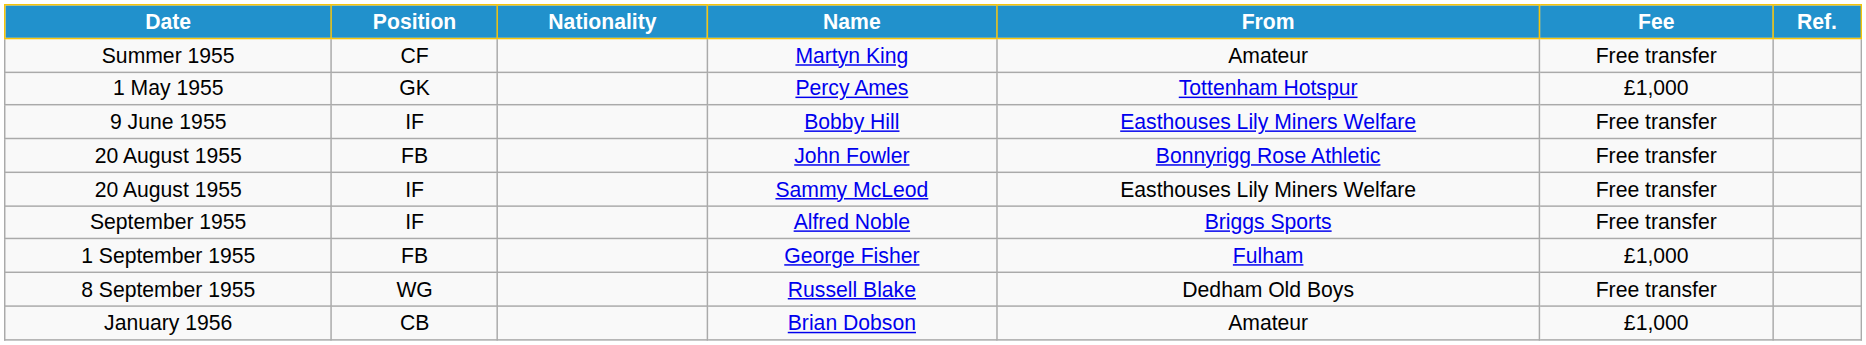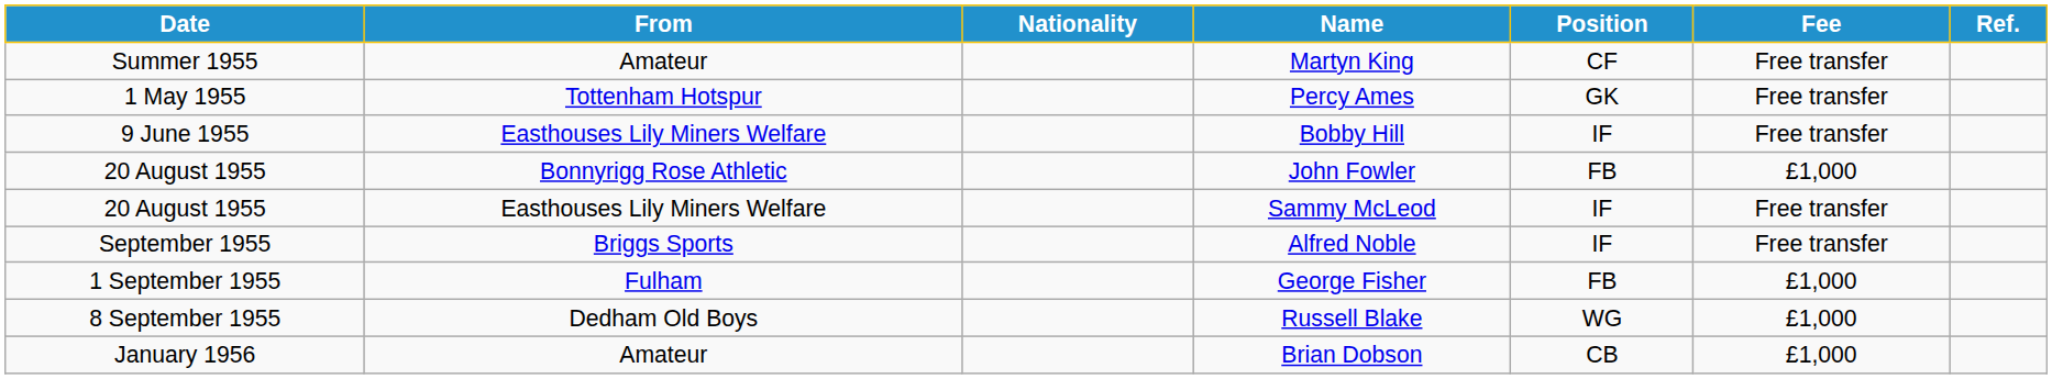 <table class="wikitable" style="text-align:center; font-size:90%; width:100%;">
 <tr>
 <th style="background:#2191CC; color:white; border:1px solid #F7C408; text-align:center;">Date</th>
-<th style="background:#2191CC; color:white; border:1px solid #F7C408; text-align:center;">Position</th>
+<th style="background:#2191CC; color:white; border:1px solid #F7C408; text-align:center;">From</th>
 <th style="background:#2191CC; color:white; border:1px solid #F7C408; text-align:center;">Nationality</th>
 <th style="background:#2191CC; color:white; border:1px solid #F7C408; text-align:center;">Name</th>
-<th style="background:#2191CC; color:white; border:1px solid #F7C408; text-align:center;">From</th>
+<th style="background:#2191CC; color:white; border:1px solid #F7C408; text-align:center;">Position</th>
 <th style="background:#2191CC; color:white; border:1px solid #F7C408; text-align:center;">Fee</th>
 <th style="background:#2191CC; color:white; border:1px solid #F7C408; text-align:center;">Ref.</th>
 </tr>
 <tr>
 <td>Summer 1955</td>
-<td>CF</td>
+<td>Amateur</td>
 <td></td>
 <td><a href='#'>Martyn King</a></td>
-<td>Amateur</td>
+<td>CF</td>
 <td>Free transfer</td>
 <td></td>
 </tr>
 <tr>
 <td>1 May 1955</td>
-<td>GK</td>
+<td> <a href='#'>Tottenham Hotspur</a></td>
 <td></td>
 <td><a href='#'>Percy Ames</a></td>
-<td> <a href='#'>Tottenham Hotspur</a></td>
-<td>£1,000</td>
+<td>GK</td>
+<td>Free transfer</td>
 <td></td>
 </tr>
 <tr>
 <td>9 June 1955</td>
-<td>IF</td>
+<td> <a href='#'>Easthouses Lily Miners Welfare</a></td>
 <td></td>
 <td><a href='#'>Bobby Hill</a></td>
-<td> <a href='#'>Easthouses Lily Miners Welfare</a></td>
+<td>IF</td>
 <td>Free transfer</td>
 <td></td>
 </tr>
 <tr>
 <td>20 August 1955</td>
-<td>FB</td>
+<td> <a href='#'>Bonnyrigg Rose Athletic</a></td>
 <td></td>
 <td><a href='#'>John Fowler</a></td>
-<td> <a href='#'>Bonnyrigg Rose Athletic</a></td>
-<td>Free transfer</td>
+<td>FB</td>
+<td>£1,000</td>
 <td></td>
 </tr>
 <tr>
 <td>20 August 1955</td>
-<td>IF</td>
+<td> Easthouses Lily Miners Welfare</td>
 <td></td>
 <td><a href='#'>Sammy McLeod</a></td>
-<td> Easthouses Lily Miners Welfare</td>
+<td>IF</td>
 <td>Free transfer</td>
 <td></td>
 </tr>
 <tr>
 <td>September 1955</td>
-<td>IF</td>
+<td> <a href='#'>Briggs Sports</a></td>
 <td></td>
 <td><a href='#'>Alfred Noble</a></td>
-<td> <a href='#'>Briggs Sports</a></td>
+<td>IF</td>
 <td>Free transfer</td>
 <td></td>
 </tr>
 <tr>
 <td>1 September 1955</td>
-<td>FB</td>
+<td> <a href='#'>Fulham</a></td>
 <td></td>
 <td><a href='#'>George Fisher</a></td>
-<td> <a href='#'>Fulham</a></td>
+<td>FB</td>
 <td>£1,000</td>
 <td></td>
 </tr>
 <tr>
 <td>8 September 1955</td>
-<td>WG</td>
+<td> Dedham Old Boys</td>
 <td></td>
 <td><a href='#'>Russell Blake</a></td>
-<td> Dedham Old Boys</td>
-<td>Free transfer</td>
+<td>WG</td>
+<td>£1,000</td>
 <td></td>
 </tr>
 <tr>
 <td>January 1956</td>
-<td>CB</td>
+<td>Amateur</td>
 <td></td>
 <td><a href='#'>Brian Dobson</a></td>
-<td>Amateur</td>
+<td>CB</td>
 <td>£1,000</td>
 <td></td>
 </tr>
 </table>
